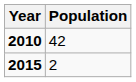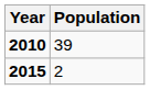 <table class="wikitable">
 <tr>
 <th>Year</th>
 <th>Population</th>
 </tr>
 <tr>
 <td><strong>2010</strong></td>
-<td>42</td>
+<td>39</td>
 </tr>
 <tr>
 <td><strong>2015</strong></td>
 <td>2</td>
 </tr>
 </table>
